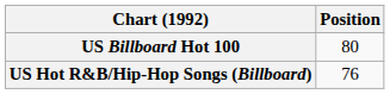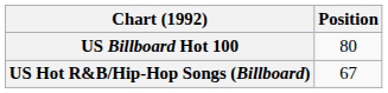 <table class="wikitable sortable plainrowheaders" style="text-align:center">
 <tr>
 <th scope"col">Chart (1992)</th>
 <th scope"col">Position</th>
 </tr>
 <tr>
 <th scope="row">US <em>Billboard</em> Hot 100</th>
 <td>80</td>
 </tr>
 <tr>
 <th scope="row">US Hot R&B/Hip-Hop Songs (<em>Billboard</em>)</th>
-<td>76</td>
+<td>67</td>
 </tr>
 </table>
